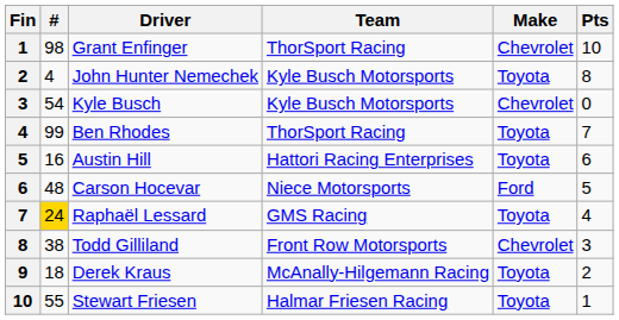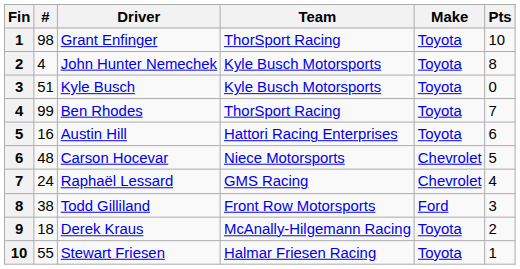 <table class="wikitable" style="font-size:95%">
 <tr>
 <th>Fin</th>
 <th>#</th>
 <th>Driver</th>
 <th>Team</th>
 <th>Make</th>
 <th>Pts</th>
 </tr>
 <tr>
 <th>1</th>
 <td>98</td>
 <td><a href='#'>Grant Enfinger</a></td>
 <td><a href='#'>ThorSport Racing</a></td>
-<td><a href='#'>Chevrolet</a></td>
+<td><a href='#'>Toyota</a></td>
 <td>10</td>
 </tr>
 <tr>
 <th>2</th>
 <td>4</td>
 <td><a href='#'>John Hunter Nemechek</a></td>
 <td><a href='#'>Kyle Busch Motorsports</a></td>
 <td><a href='#'>Toyota</a></td>
 <td>8</td>
 </tr>
 <tr>
 <th>3</th>
-<td>54</td>
+<td>51</td>
 <td><a href='#'>Kyle Busch</a></td>
 <td><a href='#'>Kyle Busch Motorsports</a></td>
-<td><a href='#'>Chevrolet</a></td>
+<td><a href='#'>Toyota</a></td>
 <td>0</td>
 </tr>
 <tr>
 <th>4</th>
 <td>99</td>
 <td><a href='#'>Ben Rhodes</a></td>
 <td><a href='#'>ThorSport Racing</a></td>
 <td><a href='#'>Toyota</a></td>
 <td>7</td>
 </tr>
 <tr>
 <th>5</th>
 <td>16</td>
 <td><a href='#'>Austin Hill</a></td>
 <td><a href='#'>Hattori Racing Enterprises</a></td>
 <td><a href='#'>Toyota</a></td>
 <td>6</td>
 </tr>
 <tr>
 <th>6</th>
 <td>48</td>
 <td><a href='#'>Carson Hocevar</a></td>
 <td><a href='#'>Niece Motorsports</a></td>
-<td><a href='#'>Ford</a></td>
+<td><a href='#'>Chevrolet</a></td>
 <td>5</td>
 </tr>
 <tr>
 <th>7</th>
-<td style="background: gold;">24</td>
+<td>24</td>
 <td><a href='#'>Raphaël Lessard</a></td>
 <td><a href='#'>GMS Racing</a></td>
-<td><a href='#'>Toyota</a></td>
+<td><a href='#'>Chevrolet</a></td>
 <td>4</td>
 </tr>
 <tr>
 <th>8</th>
 <td>38</td>
 <td><a href='#'>Todd Gilliland</a></td>
 <td><a href='#'>Front Row Motorsports</a></td>
-<td><a href='#'>Chevrolet</a></td>
+<td><a href='#'>Ford</a></td>
 <td>3</td>
 </tr>
 <tr>
 <th>9</th>
 <td>18</td>
 <td><a href='#'>Derek Kraus</a></td>
 <td><a href='#'>McAnally-Hilgemann Racing</a></td>
 <td><a href='#'>Toyota</a></td>
 <td>2</td>
 </tr>
 <tr>
 <th>10</th>
 <td>55</td>
 <td><a href='#'>Stewart Friesen</a></td>
 <td><a href='#'>Halmar Friesen Racing</a></td>
 <td><a href='#'>Toyota</a></td>
 <td>1</td>
 </tr>
 </table>
